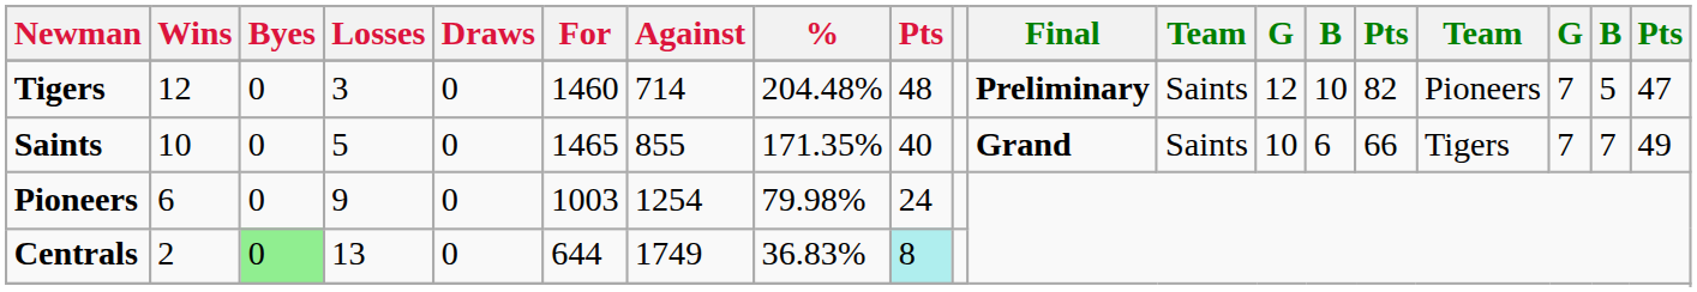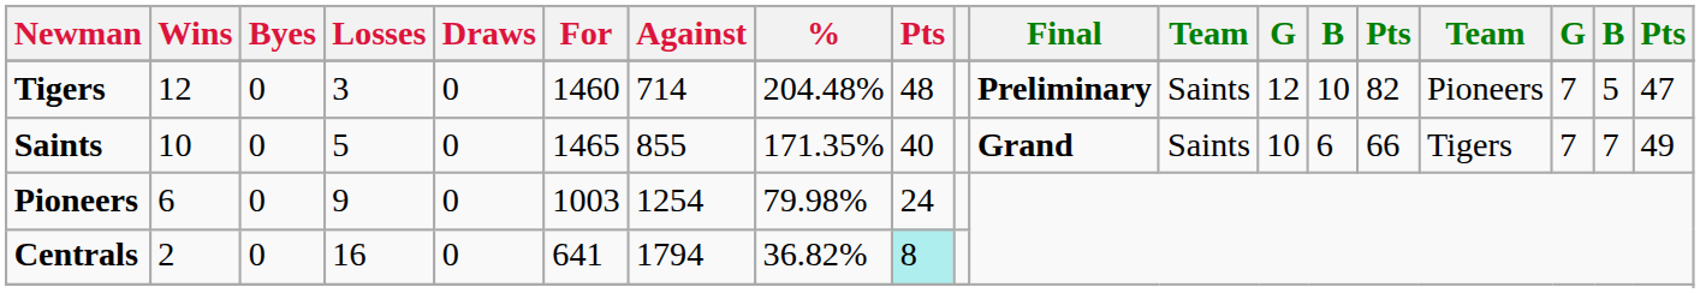 <table style="font-size: 85%; text-align: left;" class="wikitable">
 <tr>
 <th style="color:crimson">Newman</th>
 <th style="color:crimson">Wins</th>
 <th style="color:crimson">Byes</th>
 <th style="color:crimson">Losses</th>
 <th style="color:crimson">Draws</th>
 <th style="color:crimson">For</th>
 <th style="color:crimson">Against</th>
 <th style="color:crimson">%</th>
 <th style="color:crimson">Pts</th>
 <th></th>
 <th style="color:green">Final</th>
 <th style="color:green">Team</th>
 <th style="color:green">G</th>
 <th style="color:green">B</th>
 <th style="color:green">Pts</th>
 <th style="color:green">Team</th>
 <th style="color:green">G</th>
 <th style="color:green">B</th>
 <th style="color:green">Pts</th>
 </tr>
 <tr>
 </tr>
 <tr>
 </tr>
 <tr>
 <td><strong>	Tigers 	</strong></td>
 <td>12</td>
 <td>0</td>
 <td>3</td>
 <td>0</td>
 <td>1460</td>
 <td>714</td>
 <td>204.48%</td>
 <td>48</td>
 <td></td>
 <td><strong>Preliminary</strong></td>
 <td>Saints</td>
 <td>12</td>
 <td>10</td>
 <td>82</td>
 <td>Pioneers</td>
 <td>7</td>
 <td>5</td>
 <td>47</td>
 </tr>
 <tr>
 <td><strong>	Saints	</strong></td>
 <td>10</td>
 <td>0</td>
 <td>5</td>
 <td>0</td>
 <td>1465</td>
 <td>855</td>
 <td>171.35%</td>
 <td>40</td>
 <td></td>
 <td><strong>Grand</strong></td>
 <td>Saints</td>
 <td>10</td>
 <td>6</td>
 <td>66</td>
 <td>Tigers</td>
 <td>7</td>
 <td>7</td>
 <td>49</td>
 </tr>
 <tr>
 <td><strong>	Pioneers	</strong></td>
 <td>6</td>
 <td>0</td>
 <td>9</td>
 <td>0</td>
 <td>1003</td>
 <td>1254</td>
 <td>79.98%</td>
 <td>24</td>
 <td></td>
 </tr>
 <tr>
 <td><strong>	Centrals	</strong></td>
 <td>2</td>
-<td style="background: lightgreen;">0</td>
-<td>13</td>
 <td>0</td>
-<td>644</td>
-<td>1749</td>
-<td>36.83%</td>
+<td>16</td>
+<td>0</td>
+<td>641</td>
+<td>1794</td>
+<td>36.82%</td>
 <td style="background: paleturquoise;">8</td>
 <td></td>
 </tr>
 <tr>
 </tr>
 </table>
